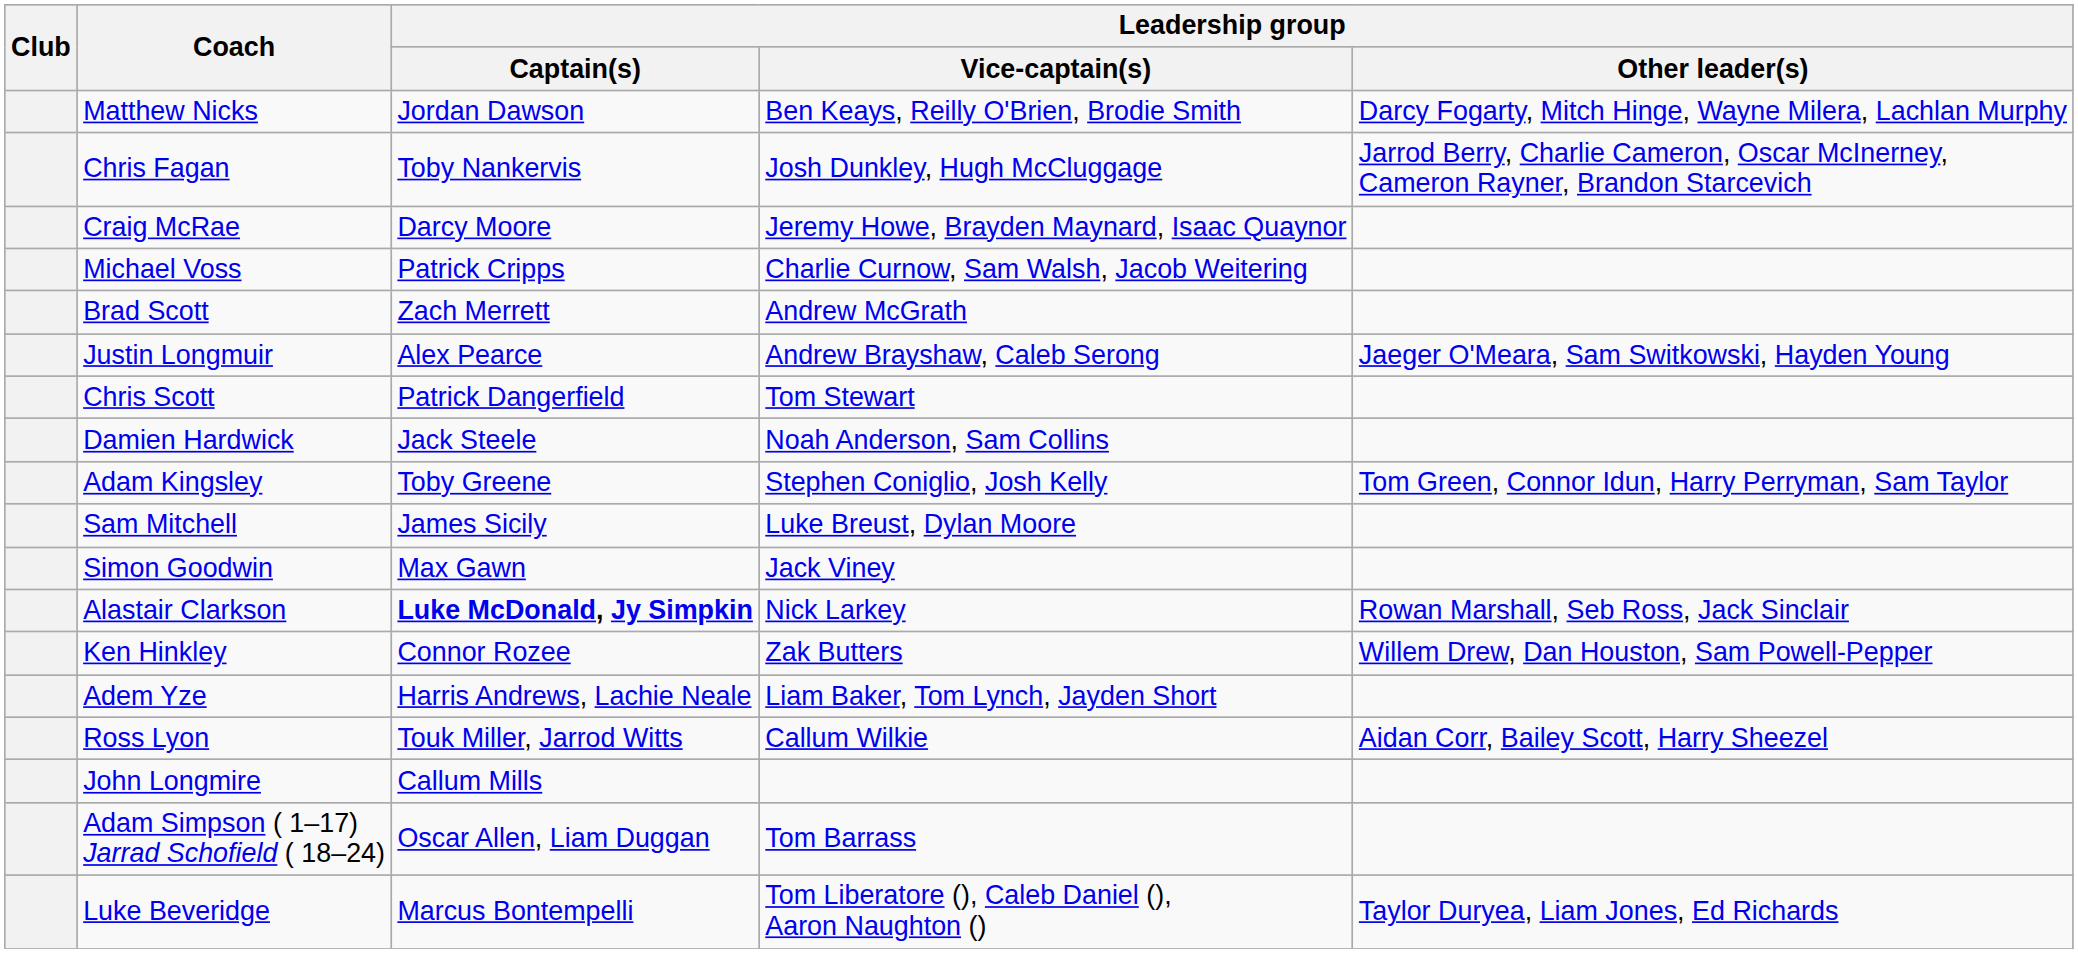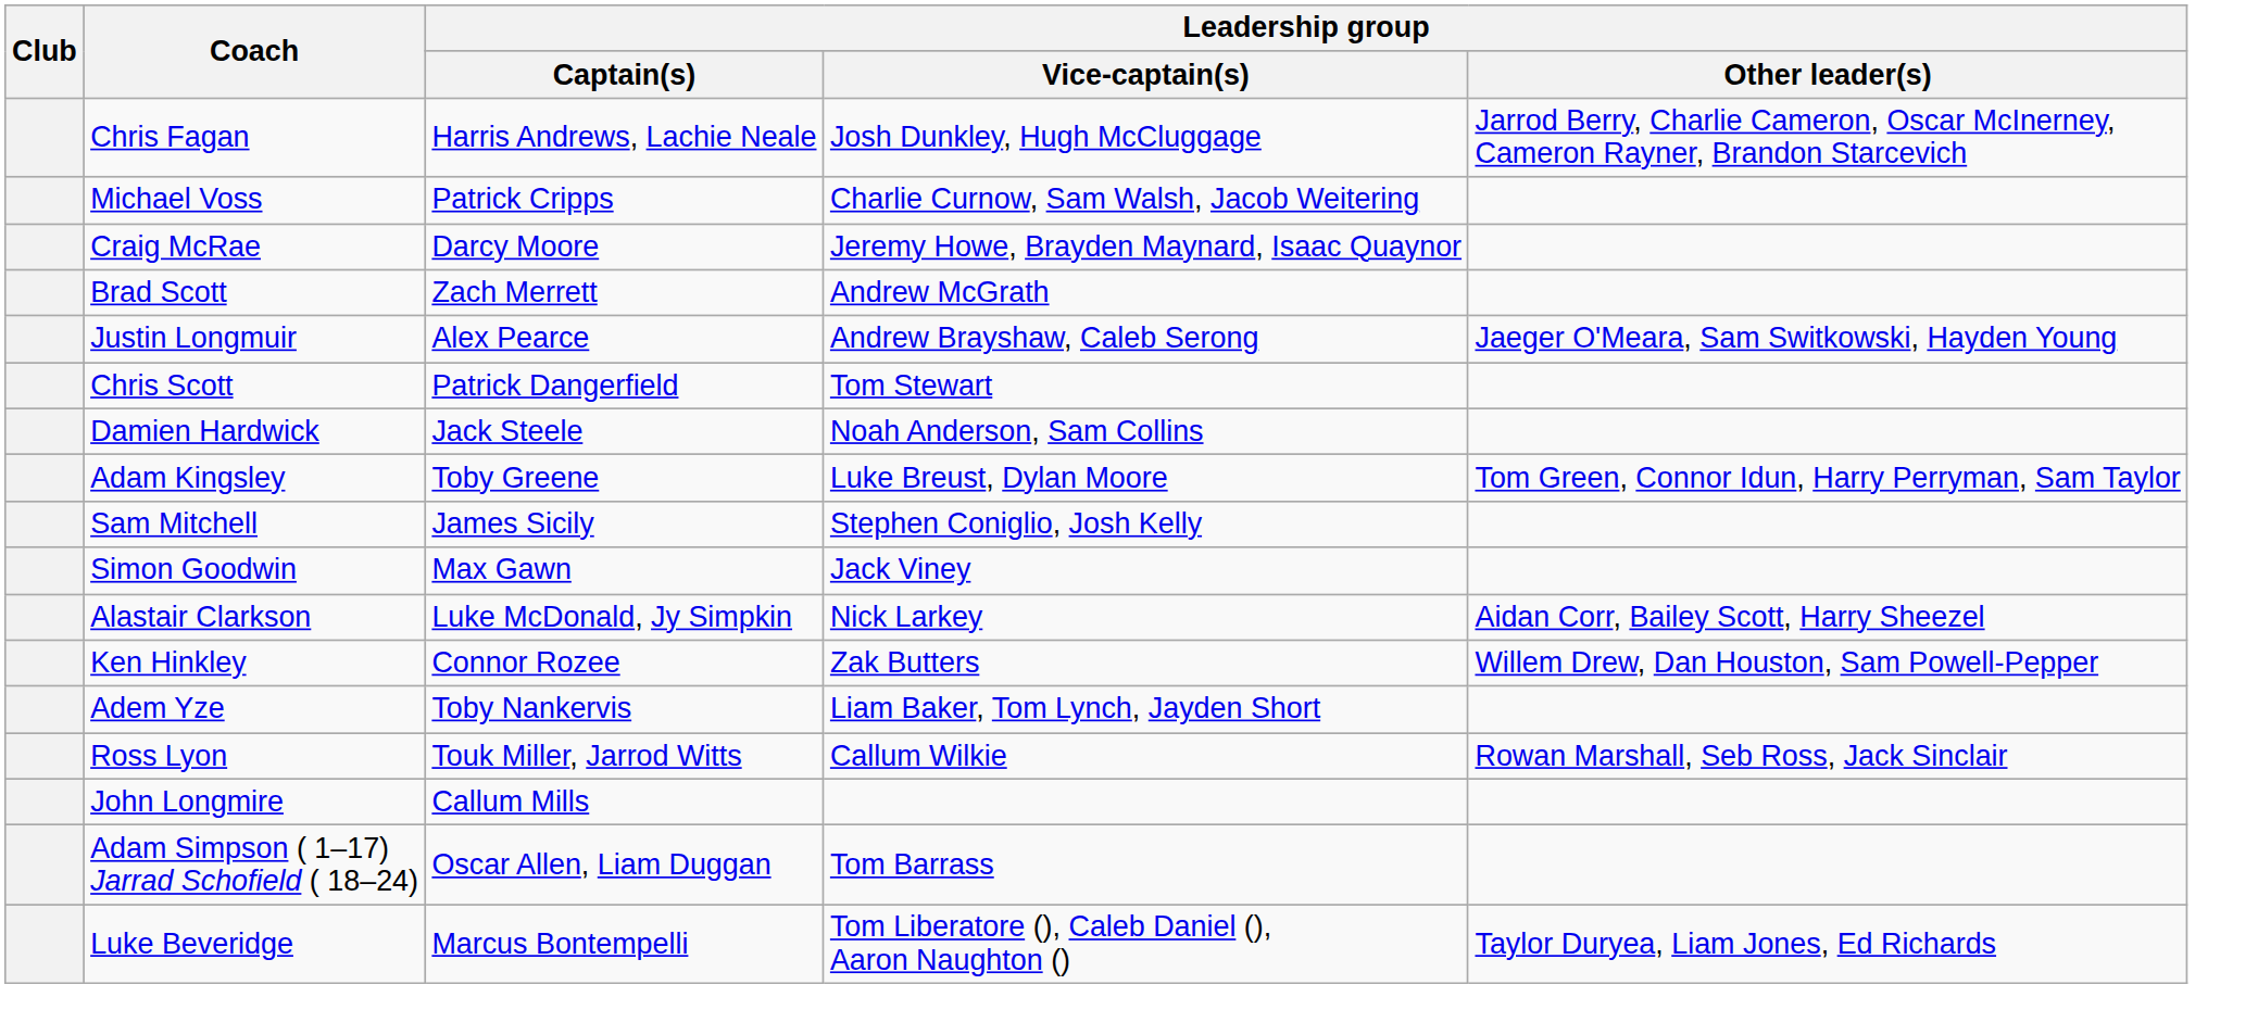 <table class="wikitable plainrowheaders">
 <tr>
 <th rowspan=2>Club</th>
 <th rowspan=2>Coach</th>
 <th colspan=3>Leadership group</th>
 </tr>
 <tr>
 <th>Captain(s)</th>
 <th>Vice-captain(s)</th>
 <th>Other leader(s)</th>
 </tr>
 <tr>
 <th scope=row></th>
-<td><a href='#'>Matthew Nicks</a></td>
-<td><a href='#'>Jordan Dawson</a></td>
-<td><a href='#'>Ben Keays</a>, <a href='#'>Reilly O'Brien</a>, <a href='#'>Brodie Smith</a></td>
-<td><a href='#'>Darcy Fogarty</a>, <a href='#'>Mitch Hinge</a>, <a href='#'>Wayne Milera</a>, <a href='#'>Lachlan Murphy</a></td>
+<td><a href='#'>Chris Fagan</a></td>
+<td><a href='#'>Harris Andrews</a>, <a href='#'>Lachie Neale</a></td>
+<td><a href='#'>Josh Dunkley</a>, <a href='#'>Hugh McCluggage</a></td>
+<td><a href='#'>Jarrod Berry</a>, <a href='#'>Charlie Cameron</a>, <a href='#'>Oscar McInerney</a>,<br><a href='#'>Cameron Rayner</a>, <a href='#'>Brandon Starcevich</a></td>
 </tr>
 <tr>
 <th scope=row></th>
-<td><a href='#'>Chris Fagan</a></td>
-<td><a href='#'>Toby Nankervis</a></td>
-<td><a href='#'>Josh Dunkley</a>, <a href='#'>Hugh McCluggage</a></td>
-<td><a href='#'>Jarrod Berry</a>, <a href='#'>Charlie Cameron</a>, <a href='#'>Oscar McInerney</a>,<br><a href='#'>Cameron Rayner</a>, <a href='#'>Brandon Starcevich</a></td>
+<td><a href='#'>Michael Voss</a></td>
+<td><a href='#'>Patrick Cripps</a></td>
+<td><a href='#'>Charlie Curnow</a>, <a href='#'>Sam Walsh</a>, <a href='#'>Jacob Weitering</a></td>
+<td></td>
 </tr>
 <tr>
 <th scope=row></th>
 <td><a href='#'>Craig McRae</a></td>
 <td><a href='#'>Darcy Moore</a></td>
 <td><a href='#'>Jeremy Howe</a>, <a href='#'>Brayden Maynard</a>, <a href='#'>Isaac Quaynor</a></td>
-<td></td>
-</tr>
-<tr>
-<th scope=row></th>
-<td><a href='#'>Michael Voss</a></td>
-<td><a href='#'>Patrick Cripps</a></td>
-<td><a href='#'>Charlie Curnow</a>, <a href='#'>Sam Walsh</a>, <a href='#'>Jacob Weitering</a></td>
 <td></td>
 </tr>
 <tr>
 <th scope=row></th>
 <td><a href='#'>Brad Scott</a></td>
 <td><a href='#'>Zach Merrett</a></td>
 <td><a href='#'>Andrew McGrath</a></td>
 <td></td>
 </tr>
 <tr>
 <th scope=row></th>
 <td><a href='#'>Justin Longmuir</a></td>
 <td><a href='#'>Alex Pearce</a></td>
 <td><a href='#'>Andrew Brayshaw</a>, <a href='#'>Caleb Serong</a></td>
 <td><a href='#'>Jaeger O'Meara</a>, <a href='#'>Sam Switkowski</a>, <a href='#'>Hayden Young</a></td>
 </tr>
 <tr>
 <th scope=row></th>
 <td><a href='#'>Chris Scott</a></td>
 <td><a href='#'>Patrick Dangerfield</a></td>
 <td><a href='#'>Tom Stewart</a></td>
 <td></td>
 </tr>
 <tr>
 <th scope=row></th>
 <td><a href='#'>Damien Hardwick</a></td>
 <td><a href='#'>Jack Steele</a></td>
 <td><a href='#'>Noah Anderson</a>, <a href='#'>Sam Collins</a></td>
 <td></td>
 </tr>
 <tr>
 <th scope=row></th>
 <td><a href='#'>Adam Kingsley</a></td>
 <td><a href='#'>Toby Greene</a></td>
-<td><a href='#'>Stephen Coniglio</a>, <a href='#'>Josh Kelly</a></td>
+<td><a href='#'>Luke Breust</a>, <a href='#'>Dylan Moore</a></td>
 <td><a href='#'>Tom Green</a>, <a href='#'>Connor Idun</a>, <a href='#'>Harry Perryman</a>, <a href='#'>Sam Taylor</a></td>
 </tr>
 <tr>
 <th scope=row></th>
 <td><a href='#'>Sam Mitchell</a></td>
 <td><a href='#'>James Sicily</a></td>
-<td><a href='#'>Luke Breust</a>, <a href='#'>Dylan Moore</a></td>
+<td><a href='#'>Stephen Coniglio</a>, <a href='#'>Josh Kelly</a></td>
 <td></td>
 </tr>
 <tr>
 <th scope=row></th>
 <td><a href='#'>Simon Goodwin</a></td>
 <td><a href='#'>Max Gawn</a></td>
 <td><a href='#'>Jack Viney</a></td>
 <td></td>
 </tr>
 <tr>
 <th scope=row></th>
 <td><a href='#'>Alastair Clarkson</a></td>
-<td><strong><a href='#'>Luke McDonald</a>, <a href='#'>Jy Simpkin</a></strong></td>
+<td><a href='#'>Luke McDonald</a>, <a href='#'>Jy Simpkin</a></td>
 <td><a href='#'>Nick Larkey</a></td>
-<td><a href='#'>Rowan Marshall</a>, <a href='#'>Seb Ross</a>, <a href='#'>Jack Sinclair</a></td>
+<td><a href='#'>Aidan Corr</a>, <a href='#'>Bailey Scott</a>, <a href='#'>Harry Sheezel</a></td>
 </tr>
 <tr>
 <th scope=row></th>
 <td><a href='#'>Ken Hinkley</a></td>
 <td><a href='#'>Connor Rozee</a></td>
 <td><a href='#'>Zak Butters</a></td>
 <td><a href='#'>Willem Drew</a>, <a href='#'>Dan Houston</a>, <a href='#'>Sam Powell-Pepper</a></td>
 </tr>
 <tr>
 <th scope=row></th>
 <td><a href='#'>Adem Yze</a></td>
-<td><a href='#'>Harris Andrews</a>, <a href='#'>Lachie Neale</a></td>
+<td><a href='#'>Toby Nankervis</a></td>
 <td><a href='#'>Liam Baker</a>, <a href='#'>Tom Lynch</a>, <a href='#'>Jayden Short</a></td>
 <td></td>
 </tr>
 <tr>
 <th scope=row></th>
 <td><a href='#'>Ross Lyon</a></td>
 <td><a href='#'>Touk Miller</a>, <a href='#'>Jarrod Witts</a></td>
 <td><a href='#'>Callum Wilkie</a></td>
-<td><a href='#'>Aidan Corr</a>, <a href='#'>Bailey Scott</a>, <a href='#'>Harry Sheezel</a></td>
+<td><a href='#'>Rowan Marshall</a>, <a href='#'>Seb Ross</a>, <a href='#'>Jack Sinclair</a></td>
 </tr>
 <tr>
 <th scope=row></th>
 <td><a href='#'>John Longmire</a></td>
 <td><a href='#'>Callum Mills</a></td>
 <td></td>
 <td></td>
 </tr>
 <tr>
 <th scope=row></th>
 <td><a href='#'>Adam Simpson</a> ( 1–17)<br><em><a href='#'>Jarrad Schofield</a></em> ( 18–24)</td>
 <td><a href='#'>Oscar Allen</a>, <a href='#'>Liam Duggan</a></td>
 <td><a href='#'>Tom Barrass</a></td>
 <td></td>
 </tr>
 <tr>
 <th scope=row></th>
 <td><a href='#'>Luke Beveridge</a></td>
 <td><a href='#'>Marcus Bontempelli</a></td>
 <td><a href='#'>Tom Liberatore</a> (), <a href='#'>Caleb Daniel</a> (),<br><a href='#'>Aaron Naughton</a> ()</td>
 <td><a href='#'>Taylor Duryea</a>, <a href='#'>Liam Jones</a>, <a href='#'>Ed Richards</a></td>
 </tr>
 </table>
